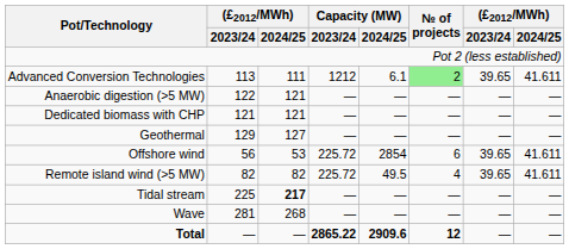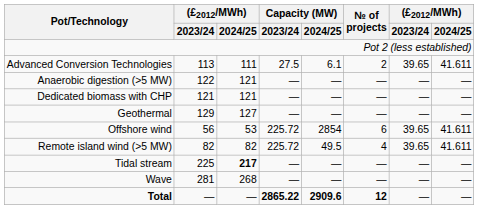 <table class="wikitable col1left"  style="text-align:right">
 <tr>
 <th rowspan="2">Pot/Technology</th>
 <th colspan="2"> (£<sub>2012</sub>/MWh)</th>
 <th colspan="2">Capacity (MW)</th>
 <th rowspan="2">№ of<br>projects</th>
 <th colspan="2"> (£<sub>2012</sub>/MWh)</th>
 </tr>
 <tr>
 <th>2023/24</th>
 <th>2024/25</th>
 <th>2023/24</th>
 <th>2024/25</th>
 <th>2023/24</th>
 <th>2024/25</th>
 </tr>
 <tr>
 <td colspan="8"><em>Pot 2 (less established)</em></td>
 </tr>
 <tr>
 <td>Advanced Conversion Technologies</td>
 <td>113</td>
 <td>111</td>
-<td>1212</td>
+<td>27.5</td>
 <td>6.1</td>
-<td style="background: lightgreen;">2</td>
+<td>2</td>
 <td>39.65</td>
 <td>41.611</td>
 </tr>
 <tr>
 <td>Anaerobic digestion (>5 MW)</td>
 <td>122</td>
 <td>121</td>
 <td>—</td>
 <td>—</td>
 <td>—</td>
 <td>—</td>
 <td>—</td>
 </tr>
 <tr>
 <td>Dedicated biomass with CHP</td>
 <td>121</td>
 <td>121</td>
 <td>—</td>
 <td>—</td>
 <td>—</td>
 <td>—</td>
 <td>—</td>
 </tr>
 <tr>
 <td>Geothermal</td>
 <td>129</td>
 <td>127</td>
 <td>—</td>
 <td>—</td>
 <td>—</td>
 <td>—</td>
 <td>—</td>
 </tr>
 <tr>
 <td>Offshore wind</td>
 <td>56</td>
 <td>53</td>
 <td>225.72</td>
 <td>2854</td>
 <td>6</td>
 <td>39.65</td>
 <td>41.611</td>
 </tr>
 <tr>
 <td>Remote island wind (>5 MW)</td>
 <td>82</td>
 <td>82</td>
 <td>225.72</td>
 <td>49.5</td>
 <td>4</td>
 <td>39.65</td>
 <td>41.611</td>
 </tr>
 <tr>
 <td>Tidal stream</td>
 <td>225</td>
 <td><strong>217</strong></td>
 <td>—</td>
 <td>—</td>
 <td>—</td>
 <td>—</td>
 <td>—</td>
 </tr>
 <tr>
 <td>Wave</td>
 <td>281</td>
 <td>268</td>
 <td>—</td>
 <td>—</td>
 <td>—</td>
 <td>—</td>
 <td>—</td>
 </tr>
 <tr>
 <td><strong>Total</strong></td>
 <td>—</td>
 <td>—</td>
 <td><strong>2865.22</strong></td>
 <td><strong>2909.6</strong></td>
 <td><strong>12</strong></td>
 <td>—</td>
 <td>—</td>
 </tr>
 </table>
